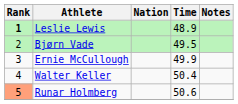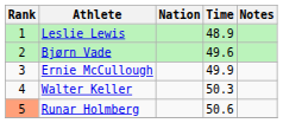 <table class="wikitable sortable" style="text-align:center">
 <tr>
 <th>Rank</th>
 <th>Athlete</th>
 <th>Nation</th>
 <th>Time</th>
 <th>Notes</th>
 </tr>
 <tr bgcolor=#bbf3bb>
-<td><strong>1</strong></td>
+<td>1</td>
 <td align=left><a href='#'>Leslie Lewis</a></td>
 <td align=left></td>
 <td>48.9</td>
 <td></td>
 </tr>
 <tr bgcolor=#bbf3bb>
 <td>2</td>
 <td align=left><a href='#'>Bjørn Vade</a></td>
 <td align=left></td>
-<td>49.5</td>
+<td>49.6</td>
 <td></td>
 </tr>
 <tr>
 <td>3</td>
 <td align=left><a href='#'>Ernie McCullough</a></td>
 <td align=left></td>
 <td>49.9</td>
 <td></td>
 </tr>
 <tr>
 <td>4</td>
 <td align=left><a href='#'>Walter Keller</a></td>
 <td align=left></td>
-<td>50.4</td>
+<td>50.3</td>
 <td></td>
 </tr>
 <tr>
 <td style="background: lightsalmon;">5</td>
 <td align=left><a href='#'>Runar Holmberg</a></td>
 <td align=left></td>
 <td>50.6</td>
 <td></td>
 </tr>
 <tr>
 </tr>
 </table>
